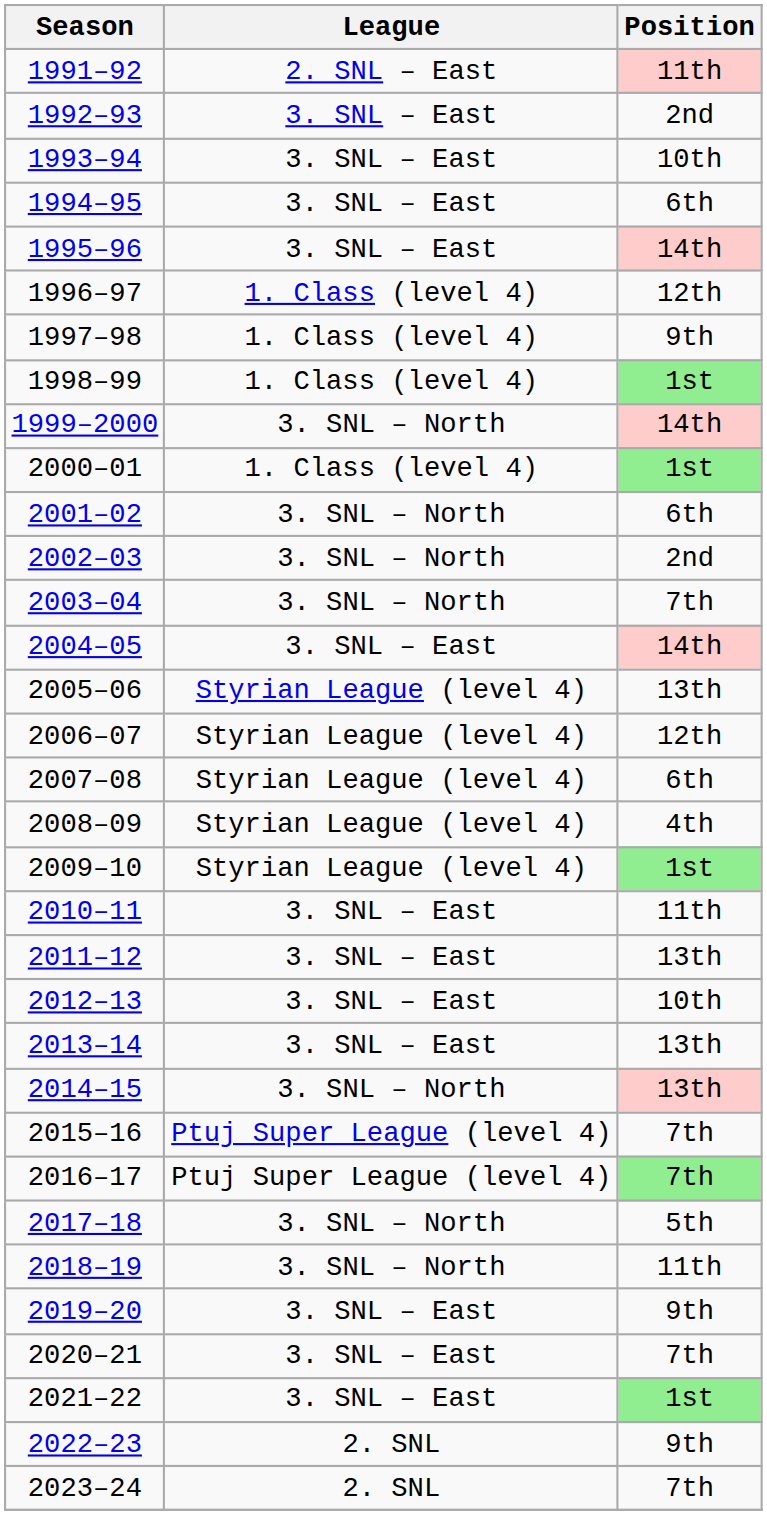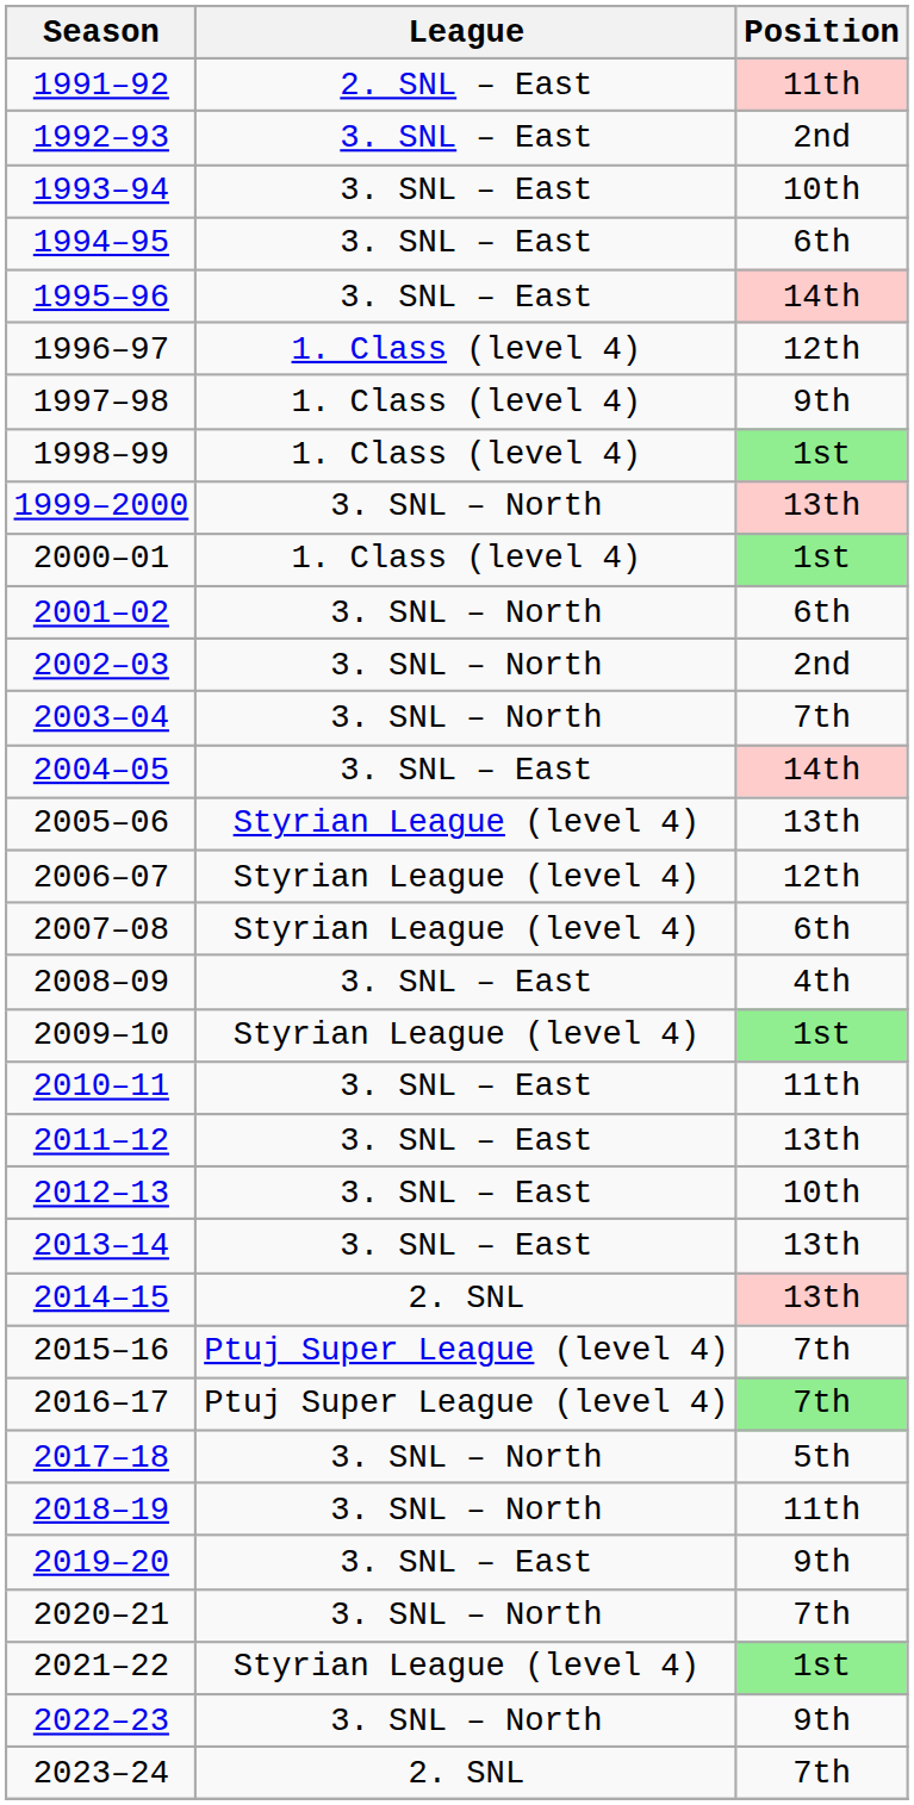 <table class="wikitable" style="text-align: center">
 <tr>
 <th>Season</th>
 <th>League</th>
 <th>Position</th>
 </tr>
 <tr>
 <td><a href='#'>1991–92</a></td>
 <td><a href='#'>2. SNL</a> – East</td>
 <td style="background: #FFCCCC;">11th</td>
 </tr>
 <tr>
 <td><a href='#'>1992–93</a></td>
 <td><a href='#'>3. SNL</a> – East</td>
 <td>2nd</td>
 </tr>
 <tr>
 <td><a href='#'>1993–94</a></td>
 <td>3. SNL – East</td>
 <td>10th</td>
 </tr>
 <tr>
 <td><a href='#'>1994–95</a></td>
 <td>3. SNL – East</td>
 <td>6th</td>
 </tr>
 <tr>
 <td><a href='#'>1995–96</a></td>
 <td>3. SNL – East</td>
 <td style="background: #FFCCCC;">14th</td>
 </tr>
 <tr>
 <td>1996–97</td>
 <td><a href='#'>1. Class</a> (level 4)</td>
 <td>12th</td>
 </tr>
 <tr>
 <td>1997–98</td>
 <td>1. Class (level 4)</td>
 <td>9th</td>
 </tr>
 <tr>
 <td>1998–99</td>
 <td>1. Class (level 4)</td>
 <td style="background: #90EE90;">1st</td>
 </tr>
 <tr>
 <td><a href='#'>1999–2000</a></td>
 <td>3. SNL – North</td>
-<td style="background: #FFCCCC;">14th</td>
+<td style="background: #FFCCCC;">13th</td>
 </tr>
 <tr>
 <td>2000–01</td>
 <td>1. Class (level 4)</td>
 <td style="background: #90EE90;">1st</td>
 </tr>
 <tr>
 <td><a href='#'>2001–02</a></td>
 <td>3. SNL – North</td>
 <td>6th</td>
 </tr>
 <tr>
 <td><a href='#'>2002–03</a></td>
 <td>3. SNL – North</td>
 <td>2nd</td>
 </tr>
 <tr>
 <td><a href='#'>2003–04</a></td>
 <td>3. SNL – North</td>
 <td>7th</td>
 </tr>
 <tr>
 <td><a href='#'>2004–05</a></td>
 <td>3. SNL – East</td>
 <td style="background: #FFCCCC;">14th</td>
 </tr>
 <tr>
 <td>2005–06</td>
 <td><a href='#'>Styrian League</a> (level 4)</td>
 <td>13th</td>
 </tr>
 <tr>
 <td>2006–07</td>
 <td>Styrian League (level 4)</td>
 <td>12th</td>
 </tr>
 <tr>
 <td>2007–08</td>
 <td>Styrian League (level 4)</td>
 <td>6th</td>
 </tr>
 <tr>
 <td>2008–09</td>
-<td>Styrian League (level 4)</td>
+<td>3. SNL – East</td>
 <td>4th</td>
 </tr>
 <tr>
 <td>2009–10</td>
 <td>Styrian League (level 4)</td>
 <td style="background: #90EE90;">1st</td>
 </tr>
 <tr>
 <td><a href='#'>2010–11</a></td>
 <td>3. SNL – East</td>
 <td>11th</td>
 </tr>
 <tr>
 <td><a href='#'>2011–12</a></td>
 <td>3. SNL – East</td>
 <td>13th</td>
 </tr>
 <tr>
 <td><a href='#'>2012–13</a></td>
 <td>3. SNL – East</td>
 <td>10th</td>
 </tr>
 <tr>
 <td><a href='#'>2013–14</a></td>
 <td>3. SNL – East</td>
 <td>13th</td>
 </tr>
 <tr>
 <td><a href='#'>2014–15</a></td>
-<td>3. SNL – North</td>
+<td>2. SNL</td>
 <td style="background: #FFCCCC;">13th</td>
 </tr>
 <tr>
 <td>2015–16</td>
 <td><a href='#'>Ptuj Super League</a> (level 4)</td>
 <td>7th</td>
 </tr>
 <tr>
 <td>2016–17</td>
 <td>Ptuj Super League (level 4)</td>
 <td style="background: #90EE90;">7th</td>
 </tr>
 <tr>
 <td><a href='#'>2017–18</a></td>
 <td>3. SNL – North</td>
 <td>5th</td>
 </tr>
 <tr>
 <td><a href='#'>2018–19</a></td>
 <td>3. SNL – North</td>
 <td>11th</td>
 </tr>
 <tr>
 <td><a href='#'>2019–20</a></td>
 <td>3. SNL – East</td>
 <td>9th</td>
 </tr>
 <tr>
 <td>2020–21</td>
-<td>3. SNL – East</td>
+<td>3. SNL – North</td>
 <td>7th</td>
 </tr>
 <tr>
 <td>2021–22</td>
-<td>3. SNL – East</td>
+<td>Styrian League (level 4)</td>
 <td style="background: #90EE90;">1st</td>
 </tr>
 <tr>
 <td><a href='#'>2022–23</a></td>
-<td>2. SNL</td>
+<td>3. SNL – North</td>
 <td>9th</td>
 </tr>
 <tr>
 <td>2023–24</td>
 <td>2. SNL</td>
 <td>7th</td>
 </tr>
 <tr>
 </tr>
 </table>
